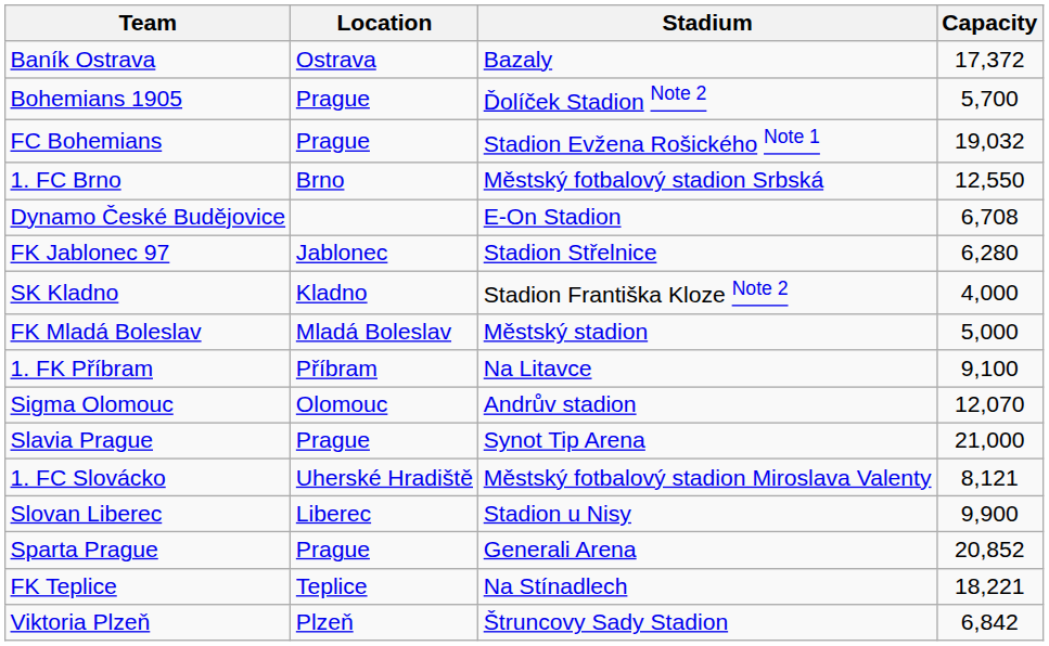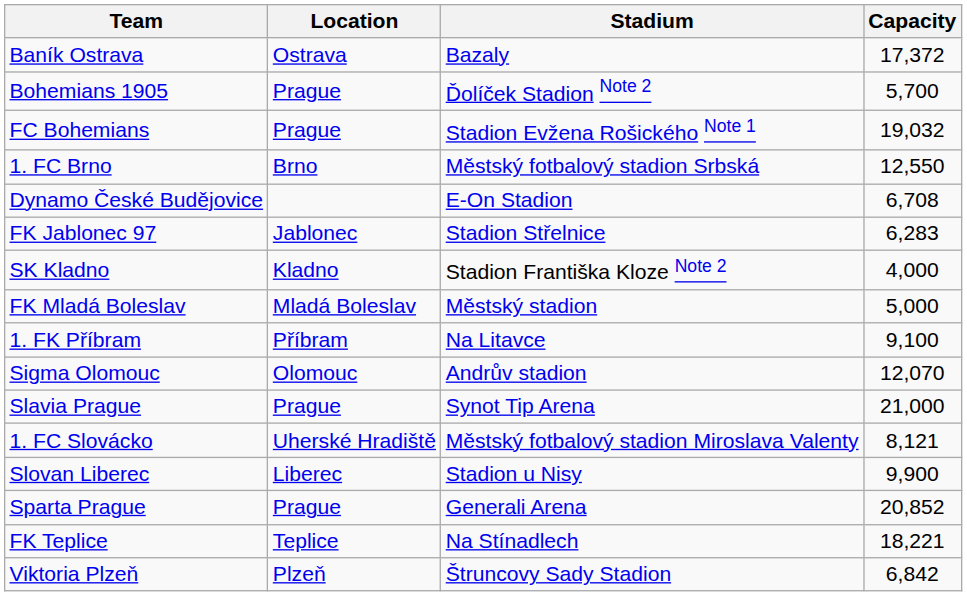 <table class="wikitable sortable">
 <tr>
 <th>Team</th>
 <th>Location</th>
 <th>Stadium</th>
 <th>Capacity</th>
 </tr>
 <tr>
 <td><a href='#'>Baník Ostrava</a></td>
 <td><a href='#'>Ostrava</a></td>
 <td><a href='#'>Bazaly</a></td>
 <td align="center">17,372</td>
 </tr>
 <tr>
 <td><a href='#'>Bohemians 1905</a></td>
 <td><a href='#'>Prague</a></td>
 <td><a href='#'>Ďolíček Stadion</a> <a href='#'><sup>Note 2</sup></a></td>
 <td align="center">5,700</td>
 </tr>
 <tr>
 <td><a href='#'>FC Bohemians</a></td>
 <td><a href='#'>Prague</a></td>
 <td><a href='#'>Stadion Evžena Rošického</a> <a href='#'><sup>Note 1</sup></a></td>
 <td align="center">19,032</td>
 </tr>
 <tr>
 <td><a href='#'>1. FC Brno</a></td>
 <td><a href='#'>Brno</a></td>
 <td><a href='#'>Městský fotbalový stadion Srbská</a></td>
 <td align="center">12,550</td>
 </tr>
 <tr>
 <td><a href='#'>Dynamo České Budějovice</a></td>
 <td></td>
 <td><a href='#'>E-On Stadion</a></td>
 <td align="center">6,708</td>
 </tr>
 <tr>
 <td><a href='#'>FK Jablonec 97</a></td>
 <td><a href='#'>Jablonec</a></td>
 <td><a href='#'>Stadion Střelnice</a></td>
-<td align="center">6,280</td>
+<td align="center">6,283</td>
 </tr>
 <tr>
 <td><a href='#'>SK Kladno</a></td>
 <td><a href='#'>Kladno</a></td>
 <td>Stadion Františka Kloze <a href='#'><sup>Note 2</sup></a></td>
 <td align="center">4,000</td>
 </tr>
 <tr>
 <td><a href='#'>FK Mladá Boleslav</a></td>
 <td><a href='#'>Mladá Boleslav</a></td>
 <td><a href='#'>Městský stadion</a></td>
 <td align="center">5,000</td>
 </tr>
 <tr>
 <td><a href='#'>1. FK Příbram</a></td>
 <td><a href='#'>Příbram</a></td>
 <td><a href='#'>Na Litavce</a></td>
 <td align="center">9,100</td>
 </tr>
 <tr>
 <td><a href='#'>Sigma Olomouc</a></td>
 <td><a href='#'>Olomouc</a></td>
 <td><a href='#'>Andrův stadion</a></td>
 <td align="center">12,070</td>
 </tr>
 <tr>
 <td><a href='#'>Slavia Prague</a></td>
 <td><a href='#'>Prague</a></td>
 <td><a href='#'>Synot Tip Arena</a></td>
 <td align="center">21,000</td>
 </tr>
 <tr>
 <td><a href='#'>1. FC Slovácko</a></td>
 <td><a href='#'>Uherské Hradiště</a></td>
 <td><a href='#'>Městský fotbalový stadion Miroslava Valenty</a></td>
 <td align="center">8,121</td>
 </tr>
 <tr>
 <td><a href='#'>Slovan Liberec</a></td>
 <td><a href='#'>Liberec</a></td>
 <td><a href='#'>Stadion u Nisy</a></td>
 <td align="center">9,900</td>
 </tr>
 <tr>
 <td><a href='#'>Sparta Prague</a></td>
 <td><a href='#'>Prague</a></td>
 <td><a href='#'>Generali Arena</a></td>
 <td align="center">20,852</td>
 </tr>
 <tr>
 <td><a href='#'>FK Teplice</a></td>
 <td><a href='#'>Teplice</a></td>
 <td><a href='#'>Na Stínadlech</a></td>
 <td align="center">18,221</td>
 </tr>
 <tr>
 <td><a href='#'>Viktoria Plzeň</a></td>
 <td><a href='#'>Plzeň</a></td>
 <td><a href='#'>Štruncovy Sady Stadion</a></td>
 <td align="center">6,842</td>
 </tr>
 </table>
